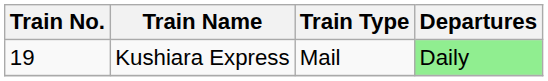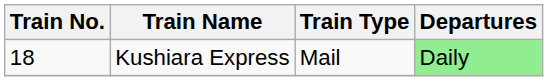 <table class="wikitable sortable">
 <tr>
 <th>Train No.</th>
 <th>Train Name</th>
 <th>Train Type</th>
 <th>Departures</th>
 </tr>
 <tr>
-<td>19</td>
+<td>18</td>
 <td>Kushiara Express</td>
 <td>Mail</td>
 <td style="background: lightgreen;">Daily</td>
 </tr>
 <tr>
 </tr>
 </table>
